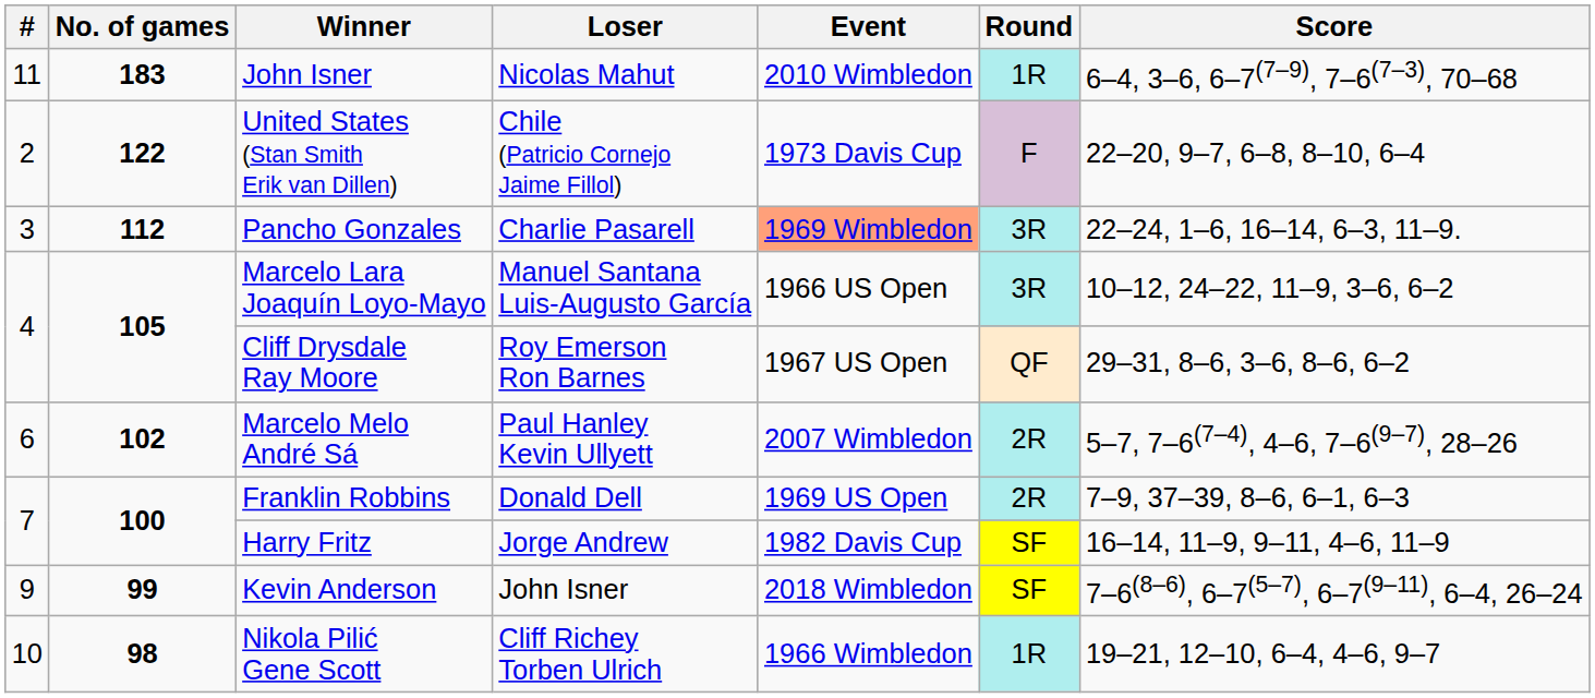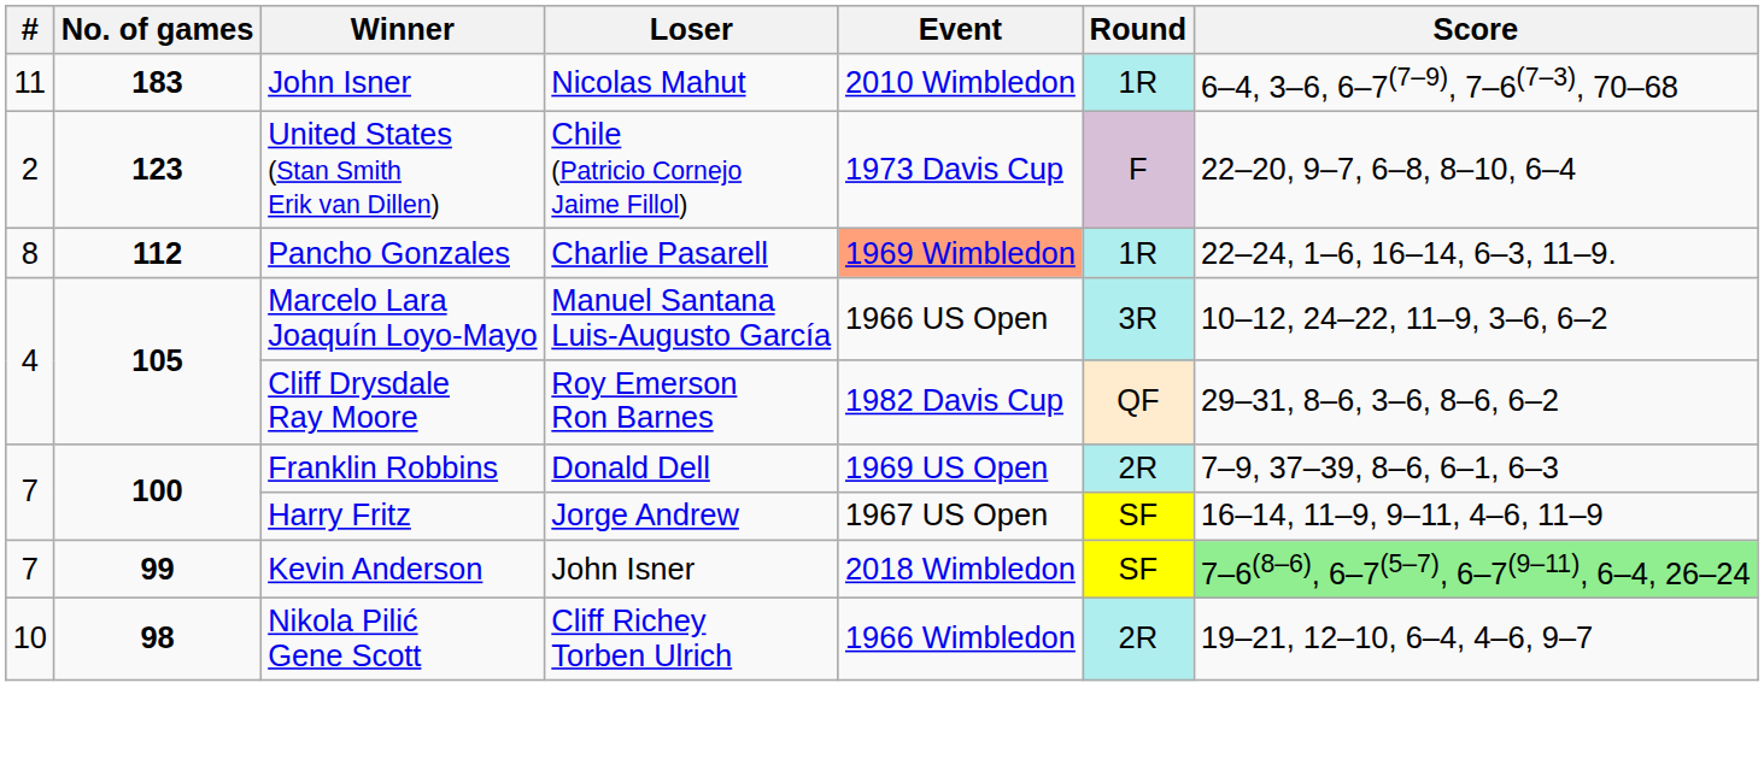 <table class="sortable wikitable sticky-header">
 <tr>
 <th>#</th>
 <th>No. of games</th>
 <th>Winner</th>
 <th>Loser</th>
 <th>Event</th>
 <th>Round</th>
 <th class="unsortable">Score</th>
 </tr>
 <tr>
 <td style="text-align:center">11</td>
 <td style="text-align:center"><strong>183</strong></td>
 <td> <a href='#'>John Isner</a></td>
 <td> <a href='#'>Nicolas Mahut</a></td>
 <td><a href='#'>2010 Wimbledon</a></td>
 <td style="background:#afeeee; text-align:center;">1R</td>
 <td>6–4, 3–6, 6–7<sup>(7–9)</sup>, 7–6<sup>(7–3)</sup>, 70–68</td>
 </tr>
 <tr>
 <td style="text-align:center">2</td>
-<td style="text-align:center"><strong>122</strong></td>
+<td style="text-align:center"><strong>123</strong></td>
 <td> <a href='#'>United States</a><br><small>(<a href='#'>Stan Smith</a><br><a href='#'>Erik van Dillen</a>)</small></td>
 <td> <a href='#'>Chile</a><br><small>(<a href='#'>Patricio Cornejo</a><br><a href='#'>Jaime Fillol</a>)</small></td>
 <td><a href='#'>1973 Davis Cup</a></td>
 <td style="background:#D8BFD8; text-align:center;">F</td>
 <td>22–20, 9–7, 6–8, 8–10, 6–4</td>
 </tr>
 <tr>
-<td style="text-align:center">3</td>
+<td style="text-align:center">8</td>
 <td style="text-align:center"><strong>112</strong></td>
 <td> <a href='#'>Pancho Gonzales</a></td>
 <td> <a href='#'>Charlie Pasarell</a></td>
 <td style="background: lightsalmon;"><a href='#'>1969 Wimbledon</a></td>
-<td style="background:#afeeee; text-align:center;">3R</td>
+<td style="background:#afeeee; text-align:center;">1R</td>
 <td>22–24, 1–6, 16–14, 6–3, 11–9.</td>
 </tr>
 <tr>
 <td style="text-align:center" rowspan=2>4</td>
 <td style="text-align:center" rowspan=2><strong>105</strong></td>
 <td> <a href='#'>Marcelo Lara</a> <br>  <a href='#'>Joaquín Loyo-Mayo</a></td>
 <td> <a href='#'>Manuel Santana</a> <br>  <a href='#'>Luis-Augusto García</a></td>
 <td>1966 US Open</td>
 <td style="background:#afeeee; text-align:center;">3R</td>
 <td>10–12, 24–22, 11–9, 3–6, 6–2</td>
 </tr>
 <tr>
 <td> <a href='#'>Cliff Drysdale</a> <br>  <a href='#'>Ray Moore</a></td>
 <td> <a href='#'>Roy Emerson</a> <br>  <a href='#'>Ron Barnes</a></td>
-<td>1967 US Open</td>
+<td><a href='#'>1982 Davis Cup</a></td>
 <td style="background:#ffebcd; text-align:center;">QF</td>
 <td>29–31, 8–6, 3–6, 8–6, 6–2</td>
-</tr>
-<tr>
-<td style="text-align:center">6</td>
-<td style="text-align:center"><strong>102</strong></td>
-<td> <a href='#'>Marcelo Melo</a><br> <a href='#'>André Sá</a></td>
-<td> <a href='#'>Paul Hanley</a><br> <a href='#'>Kevin Ullyett</a></td>
-<td><a href='#'>2007 Wimbledon</a></td>
-<td style="background:#afeeee; text-align:center;">2R</td>
-<td>5–7, 7–6<sup>(7–4)</sup>, 4–6, 7–6<sup>(9–7)</sup>, 28–26</td>
 </tr>
 <tr>
 <td style="text-align:center" rowspan=2>7</td>
 <td style="text-align:center" rowspan=2><strong>100</strong></td>
 <td> <a href='#'>Franklin Robbins</a></td>
 <td> <a href='#'>Donald Dell</a></td>
 <td><a href='#'>1969 US Open</a></td>
 <td style="background:#afeeee; text-align:center;">2R</td>
 <td>7–9, 37–39, 8–6, 6–1, 6–3</td>
 </tr>
 <tr>
 <td> <a href='#'>Harry Fritz</a></td>
 <td> <a href='#'>Jorge Andrew</a></td>
-<td><a href='#'>1982 Davis Cup</a></td>
+<td>1967 US Open</td>
 <td style="background:yellow; text-align:center;">SF</td>
 <td>16–14, 11–9, 9–11, 4–6, 11–9</td>
 </tr>
 <tr>
-<td style="text-align:center">9</td>
+<td style="text-align:center">7</td>
 <td style="text-align:center"><strong>99</strong></td>
 <td> <a href='#'>Kevin Anderson</a></td>
 <td> John Isner</td>
 <td><a href='#'>2018 Wimbledon</a></td>
 <td style="background:yellow; text-align:center;">SF</td>
-<td>7–6<sup>(8–6)</sup>, 6–7<sup>(5–7)</sup>, 6–7<sup>(9–11)</sup>, 6–4, 26–24</td>
+<td style="background: lightgreen;">7–6<sup>(8–6)</sup>, 6–7<sup>(5–7)</sup>, 6–7<sup>(9–11)</sup>, 6–4, 26–24</td>
 </tr>
 <tr>
 <td style="text-align:center">10</td>
 <td style="text-align:center"><strong>98</strong></td>
 <td> <a href='#'>Nikola Pilić</a> <br>  <a href='#'>Gene Scott</a></td>
 <td> <a href='#'>Cliff Richey</a> <br>  <a href='#'>Torben Ulrich</a></td>
 <td><a href='#'>1966 Wimbledon</a></td>
-<td style="background:#afeeee; text-align:center;">1R</td>
+<td style="background:#afeeee; text-align:center;">2R</td>
 <td>19–21, 12–10, 6–4, 4–6, 9–7</td>
 </tr>
 </table>
